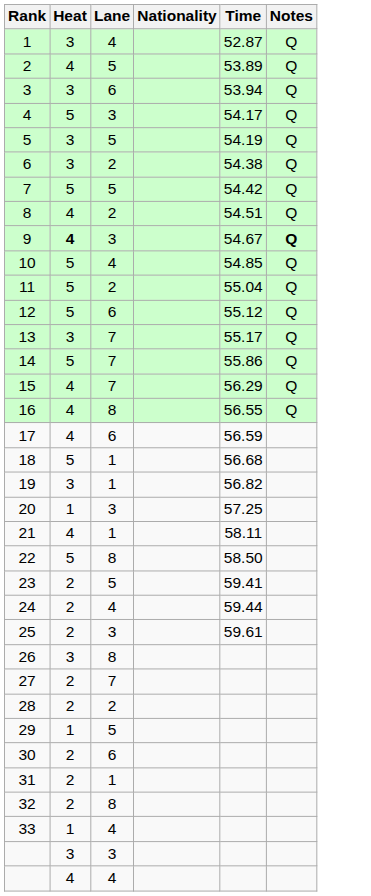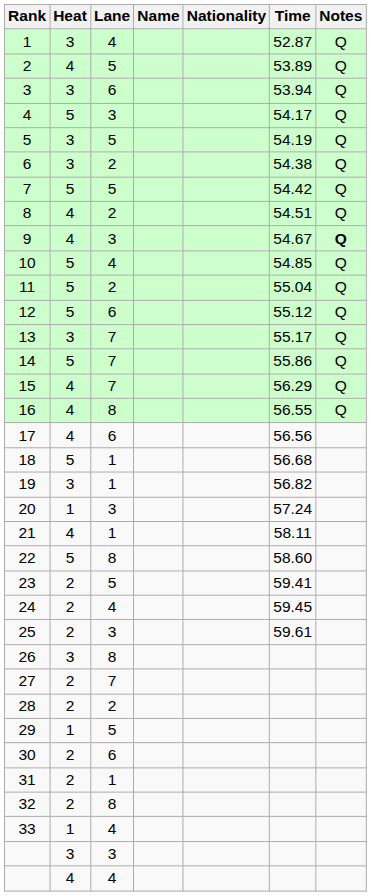 <table class="wikitable sortable" style="text-align:center">
 <tr>
 <th>Rank</th>
 <th>Heat</th>
 <th>Lane</th>
+<th>Name</th>
 <th>Nationality</th>
 <th>Time</th>
 <th>Notes</th>
 </tr>
 <tr bgcolor=ccffcc>
 <td>1</td>
 <td>3</td>
 <td>4</td>
 <td align=left></td>
+<td align=left></td>
 <td>52.87</td>
 <td>Q</td>
 </tr>
 <tr bgcolor=ccffcc>
 <td>2</td>
 <td>4</td>
 <td>5</td>
+<td align=left></td>
 <td align=left></td>
 <td>53.89</td>
 <td>Q</td>
 </tr>
 <tr bgcolor=ccffcc>
 <td>3</td>
 <td>3</td>
 <td>6</td>
 <td align=left></td>
+<td align=left></td>
 <td>53.94</td>
 <td>Q</td>
 </tr>
 <tr bgcolor=ccffcc>
 <td>4</td>
 <td>5</td>
 <td>3</td>
+<td align=left></td>
 <td align=left></td>
 <td>54.17</td>
 <td>Q</td>
 </tr>
 <tr bgcolor=ccffcc>
 <td>5</td>
 <td>3</td>
 <td>5</td>
 <td align=left></td>
+<td align=left></td>
 <td>54.19</td>
 <td>Q</td>
 </tr>
 <tr bgcolor=ccffcc>
 <td>6</td>
 <td>3</td>
 <td>2</td>
+<td align=left></td>
 <td align=left></td>
 <td>54.38</td>
 <td>Q</td>
 </tr>
 <tr bgcolor=ccffcc>
 <td>7</td>
 <td>5</td>
 <td>5</td>
 <td align=left></td>
+<td align=left></td>
 <td>54.42</td>
 <td>Q</td>
 </tr>
 <tr bgcolor=ccffcc>
 <td>8</td>
 <td>4</td>
 <td>2</td>
 <td align=left></td>
+<td align=left></td>
 <td>54.51</td>
 <td>Q</td>
 </tr>
 <tr bgcolor=ccffcc>
 <td>9</td>
-<td><strong>4</strong></td>
+<td>4</td>
 <td>3</td>
+<td align=left></td>
 <td align=left></td>
 <td>54.67</td>
 <td><strong>Q</strong></td>
 </tr>
 <tr bgcolor=ccffcc>
 <td>10</td>
 <td>5</td>
 <td>4</td>
 <td align=left></td>
+<td align=left></td>
 <td>54.85</td>
 <td>Q</td>
 </tr>
 <tr bgcolor=ccffcc>
 <td>11</td>
 <td>5</td>
 <td>2</td>
+<td align=left></td>
 <td align=left></td>
 <td>55.04</td>
 <td>Q</td>
 </tr>
 <tr bgcolor=ccffcc>
 <td>12</td>
 <td>5</td>
 <td>6</td>
 <td align=left></td>
+<td align=left></td>
 <td>55.12</td>
 <td>Q</td>
 </tr>
 <tr bgcolor=ccffcc>
 <td>13</td>
 <td>3</td>
 <td>7</td>
+<td align=left></td>
 <td align=left></td>
 <td>55.17</td>
 <td>Q</td>
 </tr>
 <tr bgcolor=ccffcc>
 <td>14</td>
 <td>5</td>
 <td>7</td>
 <td align=left></td>
+<td align=left></td>
 <td>55.86</td>
 <td>Q</td>
 </tr>
 <tr bgcolor=ccffcc>
 <td>15</td>
 <td>4</td>
 <td>7</td>
+<td align=left></td>
 <td align=left></td>
 <td>56.29</td>
 <td>Q</td>
 </tr>
 <tr bgcolor=ccffcc>
 <td>16</td>
 <td>4</td>
 <td>8</td>
 <td align=left></td>
+<td align=left></td>
 <td>56.55</td>
 <td>Q</td>
 </tr>
 <tr>
 <td>17</td>
 <td>4</td>
 <td>6</td>
 <td align=left></td>
-<td>56.59</td>
+<td align=left></td>
+<td>56.56</td>
 <td></td>
 </tr>
 <tr>
 <td>18</td>
 <td>5</td>
 <td>1</td>
+<td align=left></td>
 <td align=left></td>
 <td>56.68</td>
 <td></td>
 </tr>
 <tr>
 <td>19</td>
 <td>3</td>
 <td>1</td>
 <td align=left></td>
+<td align=left></td>
 <td>56.82</td>
 <td></td>
 </tr>
 <tr>
 <td>20</td>
 <td>1</td>
 <td>3</td>
 <td align=left></td>
-<td>57.25</td>
+<td align=left></td>
+<td>57.24</td>
 <td></td>
 </tr>
 <tr>
 <td>21</td>
 <td>4</td>
 <td>1</td>
+<td align=left></td>
 <td align=left></td>
 <td>58.11</td>
 <td></td>
 </tr>
 <tr>
 <td>22</td>
 <td>5</td>
 <td>8</td>
 <td align=left></td>
-<td>58.50</td>
+<td align=left></td>
+<td>58.60</td>
 <td></td>
 </tr>
 <tr>
 <td>23</td>
 <td>2</td>
 <td>5</td>
+<td align=left></td>
 <td align=left></td>
 <td>59.41</td>
 <td></td>
 </tr>
 <tr>
 <td>24</td>
 <td>2</td>
 <td>4</td>
 <td align=left></td>
-<td>59.44</td>
+<td align=left></td>
+<td>59.45</td>
 <td></td>
 </tr>
 <tr>
 <td>25</td>
 <td>2</td>
 <td>3</td>
+<td align=left></td>
 <td align=left></td>
 <td>59.61</td>
 <td></td>
 </tr>
 <tr>
 <td>26</td>
 <td>3</td>
 <td>8</td>
 <td align=left></td>
+<td align=left></td>
 <td></td>
 <td></td>
 </tr>
 <tr>
 <td>27</td>
 <td>2</td>
 <td>7</td>
+<td align=left></td>
 <td align=left></td>
 <td></td>
 <td></td>
 </tr>
 <tr>
 <td>28</td>
 <td>2</td>
 <td>2</td>
 <td align=left></td>
+<td align=left></td>
 <td></td>
 <td></td>
 </tr>
 <tr>
 <td>29</td>
 <td>1</td>
 <td>5</td>
+<td align=left></td>
 <td align=left></td>
 <td></td>
 <td></td>
 </tr>
 <tr>
 <td>30</td>
 <td>2</td>
 <td>6</td>
 <td align=left></td>
+<td align=left></td>
 <td></td>
 <td></td>
 </tr>
 <tr>
 <td>31</td>
 <td>2</td>
 <td>1</td>
+<td align=left></td>
 <td align=left></td>
 <td></td>
 <td></td>
 </tr>
 <tr>
 <td>32</td>
 <td>2</td>
 <td>8</td>
 <td align=left></td>
+<td align=left></td>
 <td></td>
 <td></td>
 </tr>
 <tr>
 <td>33</td>
 <td>1</td>
 <td>4</td>
+<td align=left></td>
 <td align=left></td>
 <td></td>
 <td></td>
 </tr>
 <tr>
 <td></td>
 <td>3</td>
 <td>3</td>
 <td align=left></td>
+<td align=left></td>
 <td></td>
 <td></td>
 </tr>
 <tr>
 <td></td>
 <td>4</td>
 <td>4</td>
 <td align=left></td>
+<td align=left></td>
 <td></td>
 <td></td>
 </tr>
 </table>
